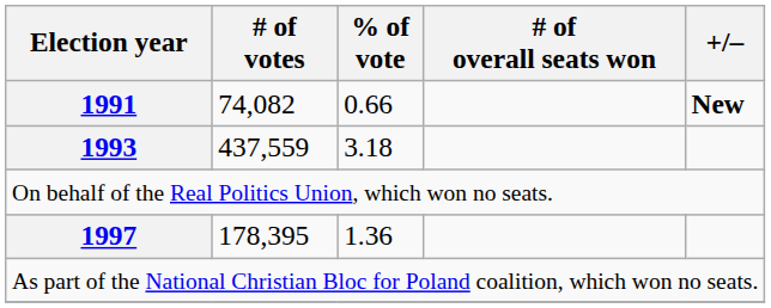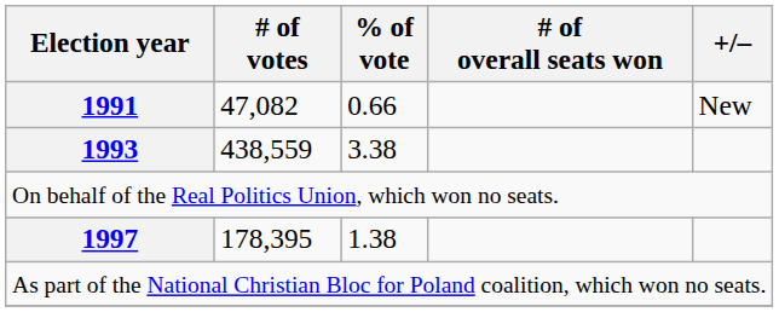 <table class=wikitable>
 <tr>
 <th>Election year</th>
 <th># of<br>votes</th>
 <th>% of<br>vote</th>
 <th># of<br>overall seats won</th>
 <th>+/–</th>
 </tr>
 <tr>
 <th><a href='#'>1991</a></th>
-<td>74,082</td>
+<td>47,082</td>
 <td>0.66</td>
 <td></td>
-<td><strong>New</strong></td>
+<td>New</td>
 </tr>
 <tr>
 <th><a href='#'>1993</a></th>
-<td>437,559</td>
-<td>3.18</td>
+<td>438,559</td>
+<td>3.38</td>
 <td></td>
 <td></td>
 </tr>
 <tr>
 <td colspan=7><small>On behalf of the <a href='#'>Real Politics Union</a>, which won no seats.</small></td>
 </tr>
 <tr>
 <th><a href='#'>1997</a></th>
 <td>178,395</td>
-<td>1.36</td>
+<td>1.38</td>
 <td></td>
 <td></td>
 </tr>
 <tr>
 <td colspan=7><small>As part of the <a href='#'>National Christian Bloc for Poland</a> coalition, which won no seats.</small></td>
 </tr>
 <tr>
 </tr>
 </table>
